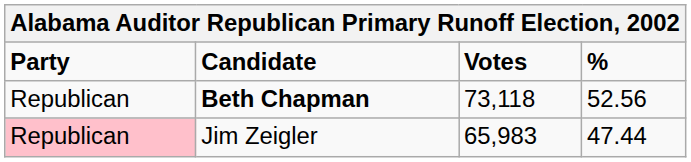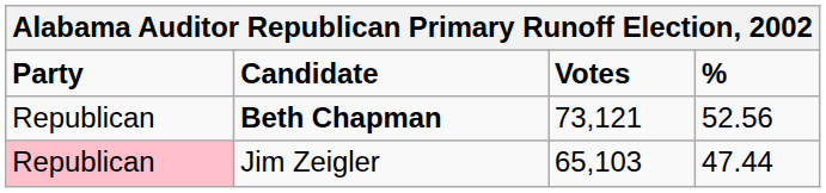 <table class="wikitable">
 <tr>
 <th colspan="4">Alabama Auditor Republican Primary Runoff Election, 2002</th>
 </tr>
 <tr>
 <td><strong>Party</strong></td>
 <td><strong>Candidate</strong></td>
 <td><strong>Votes</strong></td>
 <td><strong>%</strong></td>
 </tr>
 <tr>
 <td>Republican</td>
 <td><strong>Beth Chapman</strong></td>
-<td>73,118</td>
+<td>73,121</td>
 <td>52.56</td>
 </tr>
 <tr>
 <td style="background: pink;">Republican</td>
 <td>Jim Zeigler</td>
-<td>65,983</td>
+<td>65,103</td>
 <td>47.44</td>
 </tr>
 </table>
